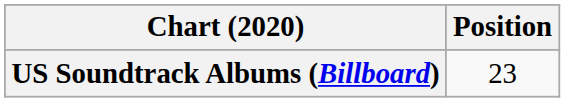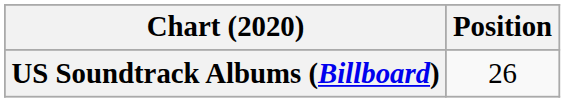 <table class="wikitable sortable plainrowheaders">
 <tr>
 <th>Chart (2020)</th>
 <th>Position</th>
 </tr>
 <tr>
 <th scope=row>US Soundtrack Albums (<em><a href='#'>Billboard</a></em>)</th>
-<td align="center">23</td>
+<td align="center">26</td>
 </tr>
 </table>
